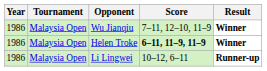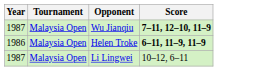 <table class="sortable wikitable" style="font-size: 90%;">
 <tr>
 <th>Year</th>
 <th>Tournament</th>
 <th>Opponent</th>
 <th>Score</th>
-<th>Result</th>
 </tr>
 <tr style="background:#D4F1C5">
-<td align="center">1986</td>
+<td align="center">1987</td>
 <td align="left"><a href='#'>Malaysia Open</a></td>
 <td align="left"> <a href='#'>Wu Jianqiu</a></td>
-<td align="left">7–11, 12–10, 11–9</td>
-<td style="text-align:left; background:white"> <strong>Winner</strong></td>
+<td align="left"><strong>7–11, 12–10, 11–9</strong></td>
 </tr>
 <tr style="background:#D4F1C5">
 <td align="center">1986</td>
 <td align="left"><a href='#'>Malaysia Open</a></td>
 <td align="left"> <a href='#'>Helen Troke</a></td>
 <td align="left"><strong>6–11, 11–9, 11–9</strong></td>
-<td style="text-align:left; background:white"> <strong>Winner</strong></td>
 </tr>
 <tr style="background:#D4F1C5">
-<td align="center">1986</td>
+<td align="center">1987</td>
 <td align="left"><a href='#'>Malaysia Open</a></td>
 <td align="left"> <a href='#'>Li Lingwei</a></td>
 <td align="left">10–12, 6–11</td>
-<td style="text-align:left; background:white"> <strong>Runner-up</strong></td>
 </tr>
 </table>
